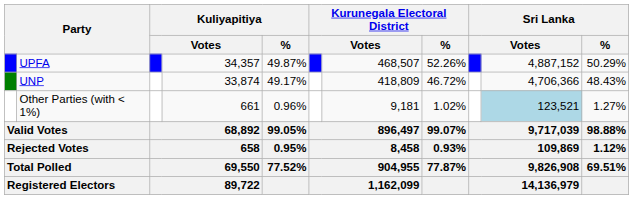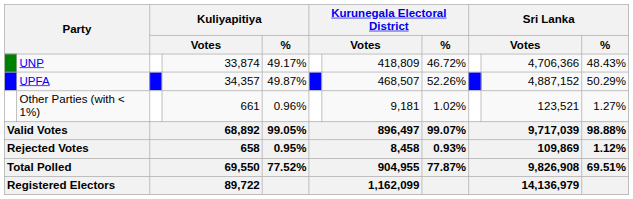 <table class="wikitable">
 <tr>
 <th colspan="2" width="144px"rowspan="2">Party</th>
 <th colspan="3" width="216px">Kuliyapitiya</th>
 <th colspan="3" width="216px"><a href='#'>Kurunegala Electoral District</a></th>
 <th colspan="3" width="216px">Sri Lanka</th>
 </tr>
 <tr>
 <th colspan="2" width="144px">Votes</th>
 <th>%</th>
 <th colspan="2" width="144px">Votes</th>
 <th>%</th>
 <th colspan="2" width="144px">Votes</th>
 <th>%</th>
 </tr>
 <tr>
+<td style="background-color:green;" width="10px"></td>
+<td style="text-align:left;"><a href='#'>UNP</a></td>
+<td style="background-color:white;" width="10px"></td>
+<td style="text-align:right;">33,874</td>
+<td style="text-align:right;">49.17%</td>
+<td style="background-color:white;" width="10px"></td>
+<td style="text-align:right;">418,809</td>
+<td style="text-align:right;">46.72%</td>
+<td style="background-color:white;" width="10px"></td>
+<td style="text-align:right;">4,706,366</td>
+<td style="text-align:right;">48.43%</td>
+</tr>
+<tr>
 <td style="background-color:blue;" width="10px"></td>
 <td style="text-align:left;"><a href='#'>UPFA</a></td>
 <td style="background-color:blue;" width="10px"></td>
 <td style="text-align:right;">34,357</td>
 <td style="text-align:right;">49.87%</td>
 <td style="background-color:blue;" width="10px"></td>
 <td style="text-align:right;">468,507</td>
 <td style="text-align:right;">52.26%</td>
 <td style="background-color:blue;" width="10px"></td>
 <td style="text-align:right;">4,887,152</td>
 <td style="text-align:right;">50.29%</td>
 </tr>
 <tr>
-<td style="background-color:green;" width="10px"></td>
-<td style="text-align:left;"><a href='#'>UNP</a></td>
-<td style="background-color:white;" width="10px"></td>
-<td style="text-align:right;">33,874</td>
-<td style="text-align:right;">49.17%</td>
-<td style="background-color:white;" width="10px"></td>
-<td style="text-align:right;">418,809</td>
-<td style="text-align:right;">46.72%</td>
-<td style="background-color:white;" width="10px"></td>
-<td style="text-align:right;">4,706,366</td>
-<td style="text-align:right;">48.43%</td>
-</tr>
-<tr>
 <td style="background-color:white;" width="10px"></td>
 <td style="text-align:left;">Other Parties (with < 1%)</td>
 <td style="background-color:white;" width="10px"></td>
 <td style="text-align:right;">661</td>
 <td style="text-align:right;">0.96%</td>
 <td style="background-color:white;" width="10px"></td>
 <td style="text-align:right;">9,181</td>
 <td style="text-align:right;">1.02%</td>
 <td style="background-color:white;" width="10px"></td>
-<td style="background: lightblue; text-align:right;">123,521</td>
+<td style="text-align:right;">123,521</td>
 <td style="text-align:right;">1.27%</td>
 </tr>
 <tr>
 <th colspan="2" width="144px"style="text-align:left;">Valid Votes</th>
 <th style="text-align:right;"colspan="2" width="144px">68,892</th>
 <th style="text-align:right;">99.05%</th>
 <th style="text-align:right;"colspan="2" width="144px">896,497</th>
 <th style="text-align:right;">99.07%</th>
 <th style="text-align:right;"colspan="2" width="144px">9,717,039</th>
 <th style="text-align:right;">98.88%</th>
 </tr>
 <tr>
 <th colspan="2" width="144px"style="text-align:left;">Rejected Votes</th>
 <th style="text-align:right;"colspan="2" width="144px">658</th>
 <th style="text-align:right;">0.95%</th>
 <th style="text-align:right;"colspan="2" width="144px">8,458</th>
 <th style="text-align:right;">0.93%</th>
 <th style="text-align:right;"colspan="2" width="144px">109,869</th>
 <th style="text-align:right;">1.12%</th>
 </tr>
 <tr>
 <th colspan="2" width="144px"style="text-align:left;">Total Polled</th>
 <th style="text-align:right;"colspan="2" width="144px">69,550</th>
 <th style="text-align:right;">77.52%</th>
 <th style="text-align:right;"colspan="2" width="144px">904,955</th>
 <th style="text-align:right;">77.87%</th>
 <th style="text-align:right;"colspan="2" width="144px">9,826,908</th>
 <th style="text-align:right;">69.51%</th>
 </tr>
 <tr>
 <th colspan="2" width="144px"style="text-align:left;">Registered Electors</th>
 <th style="text-align:right;"colspan="2" width="144px">89,722</th>
 <th></th>
 <th style="text-align:right;"colspan="2" width="144px">1,162,099</th>
 <th></th>
 <th style="text-align:right;"colspan="2" width="144px">14,136,979</th>
 <th></th>
 </tr>
 </table>
